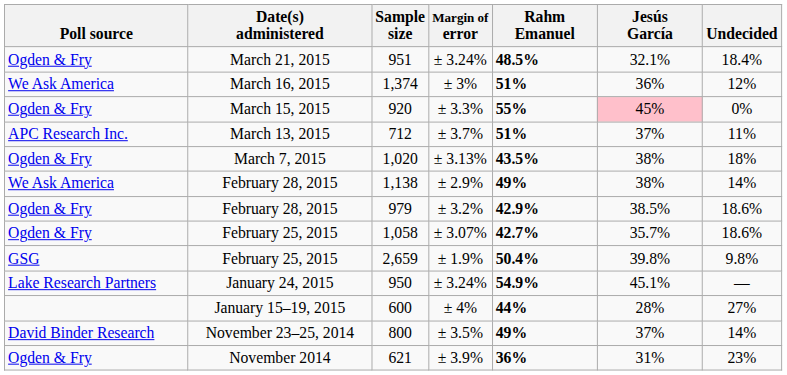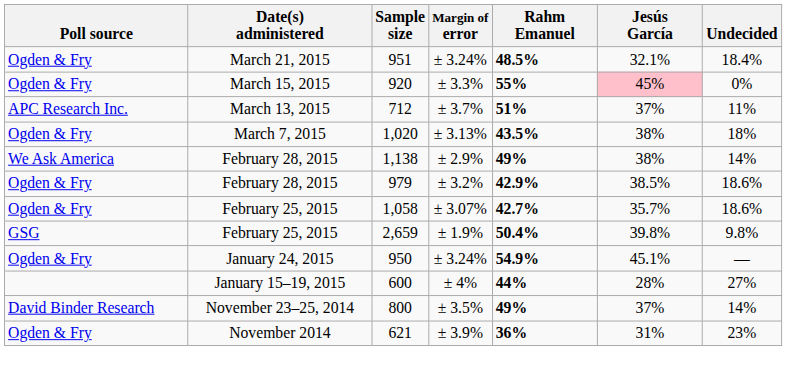 <table class="wikitable">
 <tr valign= bottom>
 <th style="width:180px;">Poll source</th>
 <th style="width:180px;">Date(s)<br>administered</th>
 <th class=small>Sample<br>size</th>
 <th><small>Margin of</small><br>error</th>
 <th style="width:100px;">Rahm<br>Emanuel</th>
 <th style="width:100px;">Jesús<br>García</th>
 <th>Undecided</th>
 </tr>
 <tr>
 <td><a href='#'>Ogden & Fry</a></td>
 <td align=center>March 21, 2015</td>
 <td align=center>951</td>
 <td align=center>± 3.24%</td>
 <td><strong>48.5%</strong></td>
 <td align=center>32.1%</td>
 <td align=center>18.4%</td>
-</tr>
-<tr>
-<td><a href='#'>We Ask America</a></td>
-<td align=center>March 16, 2015</td>
-<td align=center>1,374</td>
-<td align=center>± 3%</td>
-<td><strong>51%</strong></td>
-<td align=center>36%</td>
-<td align=center>12%</td>
 </tr>
 <tr>
 <td><a href='#'>Ogden & Fry</a></td>
 <td align=center>March 15, 2015</td>
 <td align=center>920</td>
 <td align=center>± 3.3%</td>
 <td><strong>55%</strong></td>
 <td align=center style="background: pink;">45%</td>
 <td align=center>0%</td>
 </tr>
 <tr>
 <td><a href='#'>APC Research Inc.</a></td>
 <td align=center>March 13, 2015</td>
 <td align=center>712</td>
 <td align=center>± 3.7%</td>
 <td><strong>51%</strong></td>
 <td align=center>37%</td>
 <td align=center>11%</td>
 </tr>
 <tr>
 <td><a href='#'>Ogden & Fry</a></td>
 <td align=center>March 7, 2015</td>
 <td align=center>1,020</td>
 <td align=center>± 3.13%</td>
 <td><strong>43.5%</strong></td>
 <td align=center>38%</td>
 <td align=center>18%</td>
 </tr>
 <tr>
 <td><a href='#'>We Ask America</a></td>
 <td align=center>February 28, 2015</td>
 <td align=center>1,138</td>
 <td align=center>± 2.9%</td>
 <td><strong>49%</strong></td>
 <td align=center>38%</td>
 <td align=center>14%</td>
 </tr>
 <tr>
 <td><a href='#'>Ogden & Fry</a></td>
 <td align=center>February 28, 2015</td>
 <td align=center>979</td>
 <td align=center>± 3.2%</td>
 <td><strong>42.9%</strong></td>
 <td align=center>38.5%</td>
 <td align=center>18.6%</td>
 </tr>
 <tr>
 <td><a href='#'>Ogden & Fry</a></td>
 <td align=center>February 25, 2015</td>
 <td align=center>1,058</td>
 <td align=center>± 3.07%</td>
 <td><strong>42.7%</strong></td>
 <td align=center>35.7%</td>
 <td align=center>18.6%</td>
 </tr>
 <tr>
 <td><a href='#'>GSG</a></td>
 <td align=center>February 25, 2015</td>
 <td align=center>2,659</td>
 <td align=center>± 1.9%</td>
 <td><strong>50.4%</strong></td>
 <td align=center>39.8%</td>
 <td align=center>9.8%</td>
 </tr>
 <tr>
-<td><a href='#'>Lake Research Partners</a></td>
+<td><a href='#'>Ogden & Fry</a></td>
 <td align=center>January 24, 2015</td>
 <td align=center>950</td>
 <td align=center>± 3.24%</td>
 <td><strong>54.9%</strong></td>
 <td align=center>45.1%</td>
 <td align=center>—</td>
 </tr>
 <tr>
 <td></td>
 <td align=center>January 15–19, 2015</td>
 <td align=center>600</td>
 <td align=center>± 4%</td>
 <td><strong>44%</strong></td>
 <td align=center>28%</td>
 <td align=center>27%</td>
 </tr>
 <tr>
 <td><a href='#'>David Binder Research</a></td>
 <td align=center>November 23–25, 2014</td>
 <td align=center>800</td>
 <td align=center>± 3.5%</td>
 <td><strong>49%</strong></td>
 <td align=center>37%</td>
 <td align=center>14%</td>
 </tr>
 <tr>
 <td><a href='#'>Ogden & Fry</a></td>
 <td align=center>November 2014</td>
 <td align=center>621</td>
 <td align=center>± 3.9%</td>
 <td><strong>36%</strong></td>
 <td align=center>31%</td>
 <td align=center>23%</td>
 </tr>
 </table>
